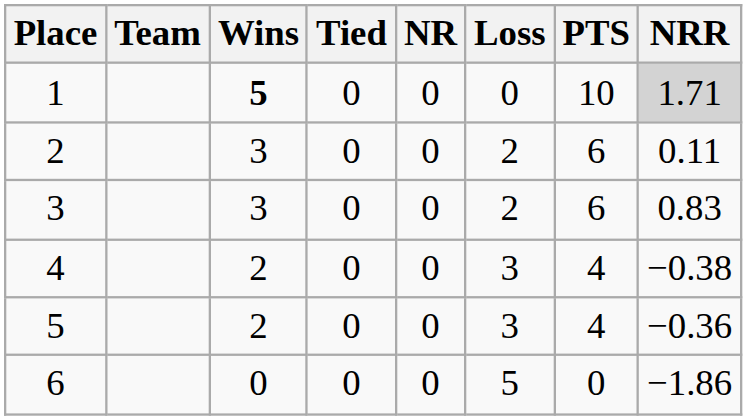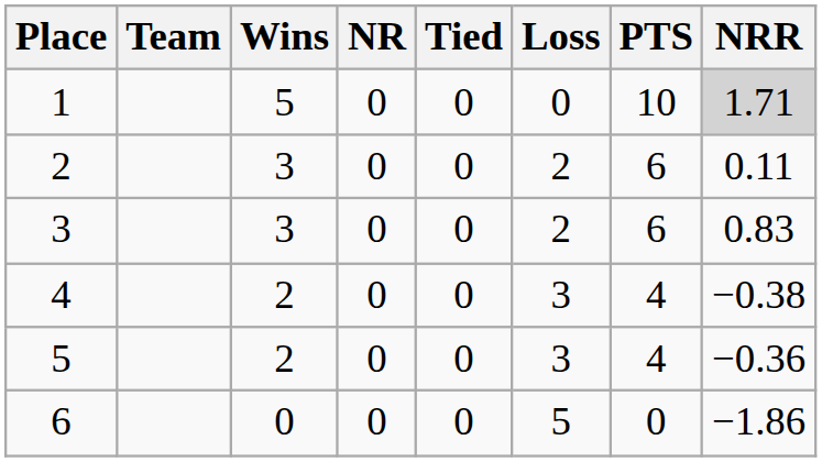 <table class="wikitable">
 <tr>
 <th>Place</th>
 <th>Team</th>
 <th>Wins</th>
+<th>NR</th>
 <th>Tied</th>
-<th>NR</th>
 <th>Loss</th>
 <th>PTS</th>
 <th>NRR</th>
 </tr>
 <tr align="center">
 <td>1</td>
 <td align="left"></td>
-<td><strong>5</strong></td>
+<td>5</td>
 <td>0</td>
 <td>0</td>
 <td>0</td>
 <td>10</td>
 <td style="background: lightgrey;">1.71</td>
 </tr>
 <tr align="center">
 <td>2</td>
 <td align="left"></td>
 <td>3</td>
 <td>0</td>
 <td>0</td>
 <td>2</td>
 <td>6</td>
 <td>0.11</td>
 </tr>
 <tr align="center">
 <td>3</td>
 <td align="left"></td>
 <td>3</td>
 <td>0</td>
 <td>0</td>
 <td>2</td>
 <td>6</td>
 <td>0.83</td>
 </tr>
 <tr align="center">
 <td>4</td>
 <td align="left"></td>
 <td>2</td>
 <td>0</td>
 <td>0</td>
 <td>3</td>
 <td>4</td>
 <td>−0.38</td>
 </tr>
 <tr align="center">
 <td>5</td>
 <td align="left"></td>
 <td>2</td>
 <td>0</td>
 <td>0</td>
 <td>3</td>
 <td>4</td>
 <td>−0.36</td>
 </tr>
 <tr align="center">
 <td>6</td>
 <td align="left"></td>
 <td>0</td>
 <td>0</td>
 <td>0</td>
 <td>5</td>
 <td>0</td>
 <td>−1.86</td>
 </tr>
 </table>
